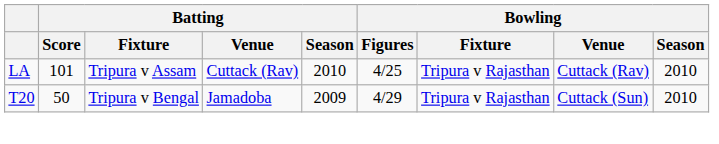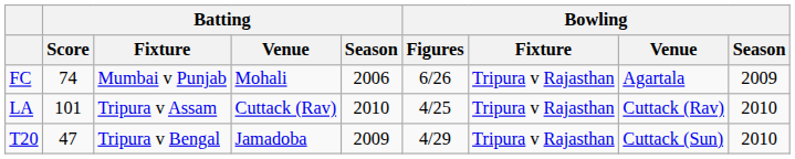 <table class=wikitable style="font-size:90%">
 <tr>
 <th rowspan="1"></th>
 <th colspan="4" rowspan="1">Batting</th>
 <th colspan="4" rowspan="1">Bowling</th>
 </tr>
 <tr>
 <th></th>
 <th>Score</th>
 <th>Fixture</th>
 <th>Venue</th>
 <th>Season</th>
 <th>Figures</th>
 <th>Fixture</th>
 <th>Venue</th>
 <th>Season</th>
 </tr>
 <tr>
+<td><a href='#'>FC</a></td>
+<td align="center">74</td>
+<td><a href='#'>Mumbai</a> v <a href='#'>Punjab</a></td>
+<td><a href='#'>Mohali</a></td>
+<td align="center">2006</td>
+<td align="center">6/26</td>
+<td><a href='#'>Tripura</a> v <a href='#'>Rajasthan</a></td>
+<td><a href='#'>Agartala</a></td>
+<td align="center">2009</td>
+</tr>
+<tr>
 <td><a href='#'>LA</a></td>
 <td align="center">101</td>
 <td><a href='#'>Tripura</a> v <a href='#'>Assam</a></td>
 <td><a href='#'>Cuttack (Rav)</a></td>
 <td align="center">2010</td>
 <td align="center">4/25</td>
 <td><a href='#'>Tripura</a> v <a href='#'>Rajasthan</a></td>
 <td><a href='#'>Cuttack (Rav)</a></td>
 <td align="center">2010</td>
 </tr>
 <tr>
 <td><a href='#'>T20</a></td>
-<td align="center">50</td>
+<td align="center">47</td>
 <td><a href='#'>Tripura</a> v <a href='#'>Bengal</a></td>
 <td><a href='#'>Jamadoba</a></td>
 <td align="center">2009</td>
 <td align="center">4/29</td>
 <td><a href='#'>Tripura</a> v <a href='#'>Rajasthan</a></td>
 <td><a href='#'>Cuttack (Sun)</a></td>
 <td align="center">2010</td>
 </tr>
 </table>
